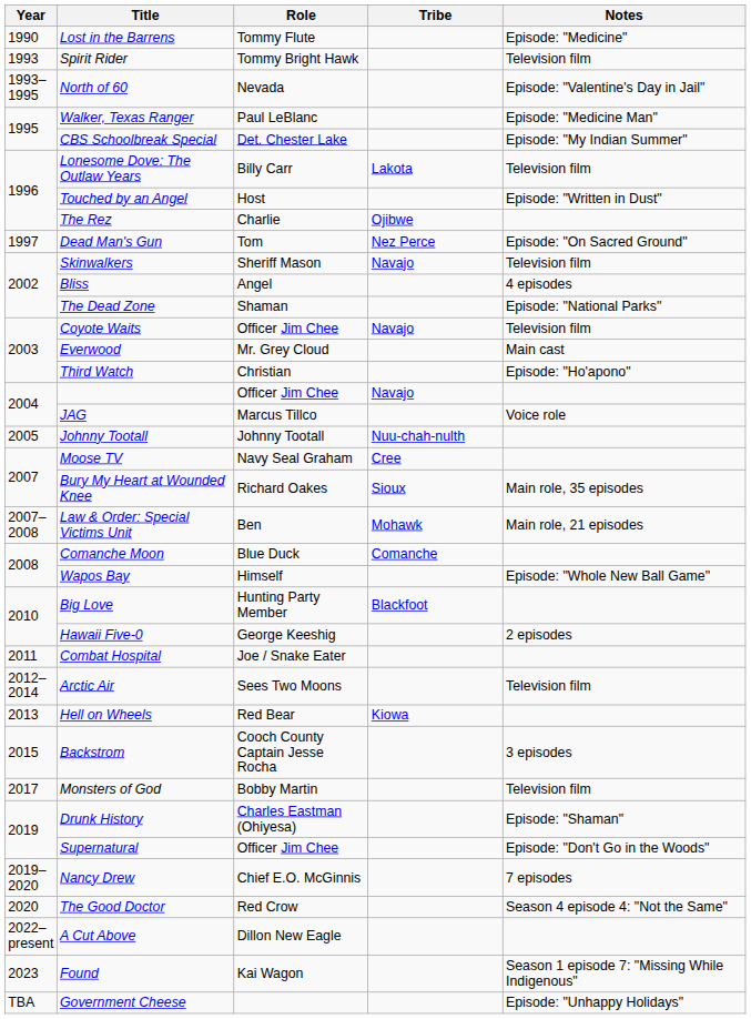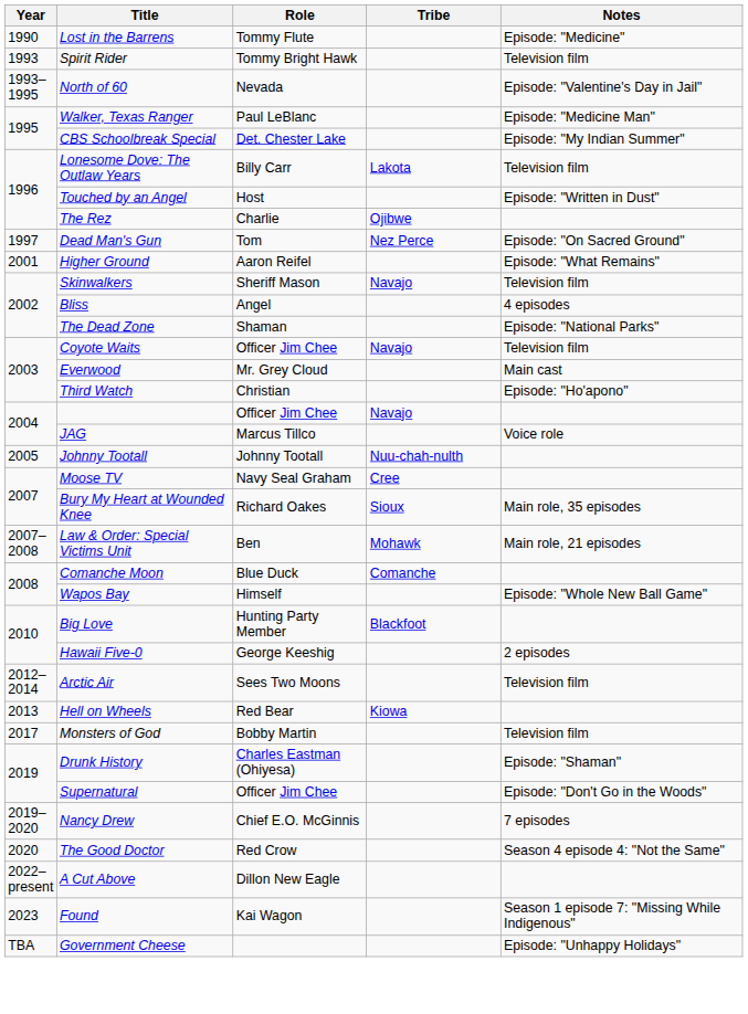 <table class="wikitable sortable">
 <tr>
 <th style="width:50px;">Year</th>
 <th style="width:200px;">Title</th>
 <th style="width:150px;">Role</th>
 <th style="width:150px;">Tribe</th>
 <th>Notes</th>
 </tr>
 <tr>
 <td>1990</td>
 <td><em><a href='#'>Lost in the Barrens</a></em></td>
 <td>Tommy Flute</td>
 <td></td>
 <td>Episode: "Medicine"</td>
 </tr>
 <tr>
 <td>1993</td>
 <td><em>Spirit Rider</em></td>
 <td>Tommy Bright Hawk</td>
 <td></td>
 <td>Television film</td>
 </tr>
 <tr>
 <td>1993–1995</td>
 <td><em><a href='#'>North of 60</a></em></td>
 <td>Nevada</td>
 <td></td>
 <td>Episode: "Valentine's Day in Jail"</td>
 </tr>
 <tr>
 <td rowspan=2>1995</td>
 <td><em><a href='#'>Walker, Texas Ranger</a></em></td>
 <td>Paul LeBlanc</td>
 <td></td>
 <td>Episode: "Medicine Man"</td>
 </tr>
 <tr>
 <td><em><a href='#'>CBS Schoolbreak Special</a></em></td>
 <td><a href='#'>Det. Chester Lake</a></td>
 <td></td>
 <td>Episode: "My Indian Summer"</td>
 </tr>
 <tr>
 <td rowspan=3>1996</td>
 <td><em><a href='#'>Lonesome Dove: The Outlaw Years</a></em></td>
 <td>Billy Carr</td>
 <td><a href='#'>Lakota</a></td>
 <td>Television film</td>
 </tr>
 <tr>
 <td><em><a href='#'>Touched by an Angel</a></em></td>
 <td>Host</td>
 <td></td>
 <td>Episode: "Written in Dust"</td>
 </tr>
 <tr>
 <td data-sort-value="Rez, The"><em><a href='#'>The Rez</a></em></td>
 <td>Charlie</td>
 <td><a href='#'>Ojibwe</a></td>
 </tr>
 <tr>
 <td>1997</td>
 <td><em><a href='#'>Dead Man's Gun</a></em></td>
 <td>Tom</td>
 <td><a href='#'>Nez Perce</a></td>
 <td>Episode: "On Sacred Ground"</td>
+</tr>
+<tr>
+<td>2001</td>
+<td><em><a href='#'>Higher Ground</a></em></td>
+<td>Aaron Reifel</td>
+<td></td>
+<td>Episode: "What Remains"</td>
 </tr>
 <tr>
 <td rowspan=3>2002</td>
 <td><em><a href='#'>Skinwalkers</a></em></td>
 <td>Sheriff Mason</td>
 <td><a href='#'>Navajo</a></td>
 <td>Television film</td>
 </tr>
 <tr>
 <td><em><a href='#'>Bliss</a></em></td>
 <td>Angel</td>
 <td></td>
 <td>4 episodes</td>
 </tr>
 <tr>
 <td data-sort-value="Dead Zone, The"><em><a href='#'>The Dead Zone</a></em></td>
 <td>Shaman</td>
 <td></td>
 <td>Episode: "National Parks"</td>
 </tr>
 <tr>
 <td rowspan=3>2003</td>
 <td><em><a href='#'>Coyote Waits</a></em></td>
 <td>Officer <a href='#'>Jim Chee</a></td>
 <td><a href='#'>Navajo</a></td>
 <td>Television film</td>
 </tr>
 <tr>
 <td><em><a href='#'>Everwood</a></em></td>
 <td>Mr. Grey Cloud</td>
 <td></td>
 <td>Main cast</td>
 </tr>
 <tr>
 <td><em><a href='#'>Third Watch</a></em></td>
 <td>Christian</td>
 <td></td>
 <td>Episode: "Ho'apono"</td>
 </tr>
 <tr>
 <td rowspan=2>2004</td>
 <td><em></em></td>
 <td>Officer <a href='#'>Jim Chee</a></td>
 <td><a href='#'>Navajo</a></td>
 </tr>
 <tr>
 <td><em><a href='#'>JAG</a></em></td>
 <td>Marcus Tillco</td>
 <td></td>
 <td>Voice role</td>
 </tr>
 <tr>
 <td>2005</td>
 <td><em><a href='#'>Johnny Tootall</a></em></td>
 <td>Johnny Tootall</td>
 <td><a href='#'>Nuu-chah-nulth</a></td>
 <td></td>
 </tr>
 <tr>
 <td rowspan=2>2007</td>
 <td><em><a href='#'>Moose TV</a></em></td>
 <td>Navy Seal Graham</td>
 <td><a href='#'>Cree</a></td>
 <td></td>
 </tr>
 <tr>
 <td><em><a href='#'>Bury My Heart at Wounded Knee</a></em></td>
 <td>Richard Oakes</td>
 <td><a href='#'>Sioux</a></td>
 <td>Main role, 35 episodes</td>
 </tr>
 <tr>
 <td>2007–2008</td>
 <td><em><a href='#'>Law & Order: Special Victims Unit</a></em></td>
 <td>Ben</td>
 <td><a href='#'>Mohawk</a></td>
 <td>Main role, 21 episodes</td>
 </tr>
 <tr>
 <td rowspan=2>2008</td>
 <td><em><a href='#'>Comanche Moon</a></em></td>
 <td>Blue Duck</td>
 <td><a href='#'>Comanche</a></td>
 <td></td>
 </tr>
 <tr>
 <td><em><a href='#'>Wapos Bay</a></em></td>
 <td>Himself</td>
 <td></td>
 <td>Episode: "Whole New Ball Game"</td>
 </tr>
 <tr>
 <td rowspan=2>2010</td>
 <td><em><a href='#'>Big Love</a></em></td>
 <td>Hunting Party Member</td>
 <td><a href='#'>Blackfoot</a></td>
 <td></td>
 </tr>
 <tr>
 <td><em><a href='#'>Hawaii Five-0</a></em></td>
 <td>George Keeshig</td>
 <td></td>
 <td>2 episodes</td>
 </tr>
 <tr>
-<td>2011</td>
-<td><em><a href='#'>Combat Hospital</a></em></td>
-<td>Joe / Snake Eater</td>
-<td></td>
-<td></td>
-</tr>
-<tr>
 <td>2012–2014</td>
 <td><em><a href='#'>Arctic Air</a></em></td>
 <td>Sees Two Moons</td>
 <td></td>
 <td>Television film</td>
 </tr>
 <tr>
 <td>2013</td>
 <td><em><a href='#'>Hell on Wheels</a></em></td>
 <td>Red Bear</td>
 <td><a href='#'>Kiowa</a></td>
 <td></td>
-</tr>
-<tr>
-<td>2015</td>
-<td><em><a href='#'>Backstrom</a></em></td>
-<td>Cooch County Captain Jesse Rocha</td>
-<td></td>
-<td>3 episodes</td>
 </tr>
 <tr>
 <td>2017</td>
 <td><em>Monsters of God</em></td>
 <td>Bobby Martin</td>
 <td></td>
 <td>Television film</td>
 </tr>
 <tr>
 <td rowspan=2>2019</td>
 <td><em><a href='#'>Drunk History</a></em></td>
 <td><a href='#'>Charles Eastman</a> (Ohiyesa)</td>
 <td></td>
 <td>Episode: "Shaman"</td>
 </tr>
 <tr>
 <td><em><a href='#'>Supernatural</a></em></td>
 <td>Officer <a href='#'>Jim Chee</a></td>
 <td></td>
 <td>Episode: "Don't Go in the Woods"</td>
 </tr>
 <tr>
 <td>2019–2020</td>
 <td><em><a href='#'>Nancy Drew</a></em></td>
 <td>Chief E.O. McGinnis</td>
 <td></td>
 <td>7 episodes</td>
 </tr>
 <tr>
 <td>2020</td>
 <td data-sort-value="Good Doctor, The"><em><a href='#'>The Good Doctor</a></em></td>
 <td>Red Crow</td>
 <td></td>
 <td>Season 4 episode 4: "Not the Same"</td>
 </tr>
 <tr>
 <td>2022–present</td>
 <td data-sort-value="Cut Above, A"><em><a href='#'>A Cut Above</a></em></td>
 <td>Dillon New Eagle</td>
 <td></td>
 <td></td>
 </tr>
 <tr>
 <td>2023</td>
 <td data-sort-value="Found"><em><a href='#'>Found</a></em></td>
 <td>Kai Wagon</td>
 <td></td>
 <td>Season 1 episode 7: "Missing While Indigenous"</td>
 </tr>
 <tr>
 <td>TBA</td>
 <td><em><a href='#'>Government Cheese</a></em></td>
 <td></td>
 <td></td>
 <td>Episode: "Unhappy Holidays"</td>
 </tr>
 </table>
